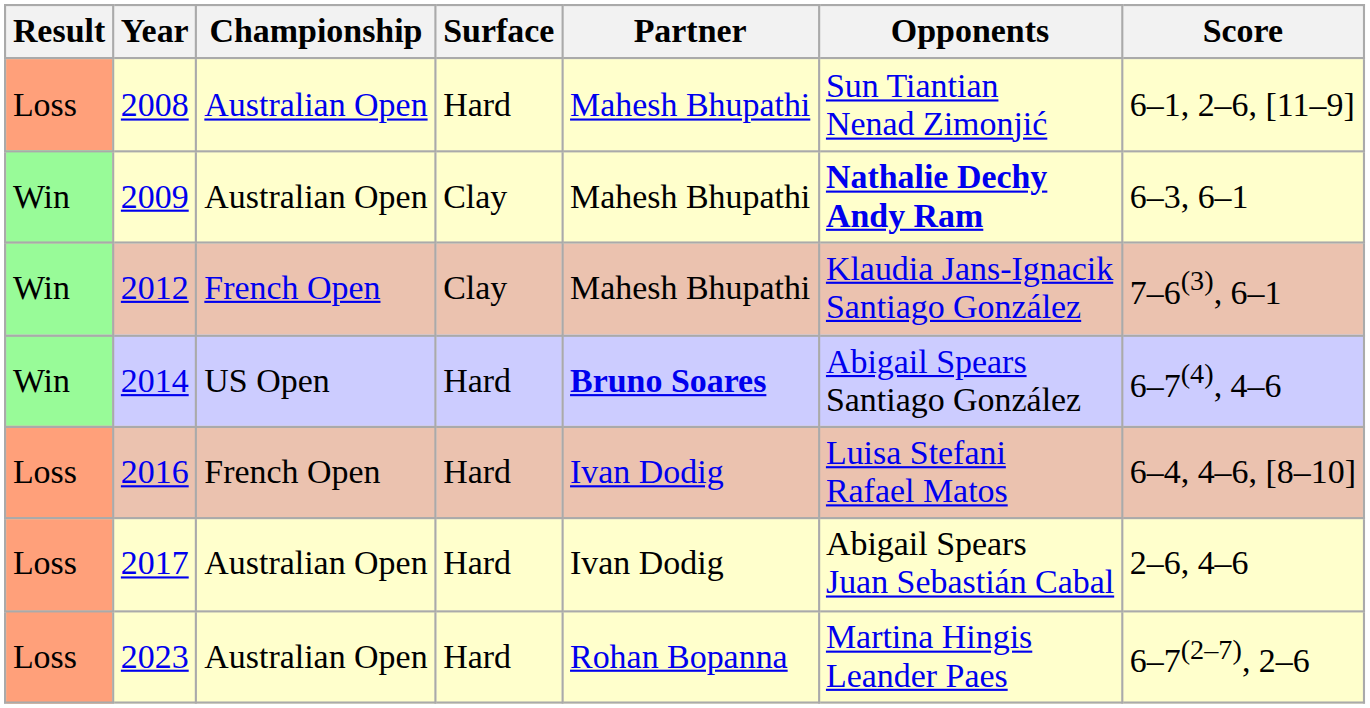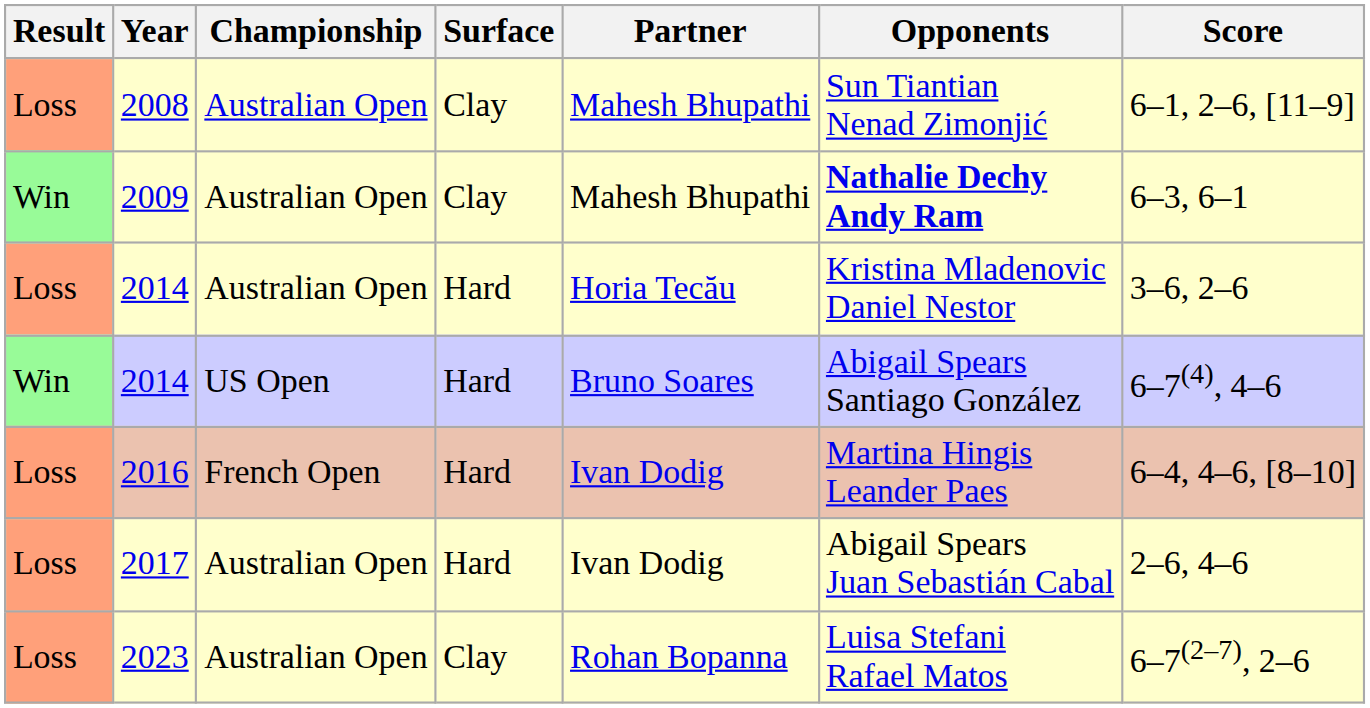 <table class="sortable wikitable">
 <tr>
 <th>Result</th>
 <th>Year</th>
 <th>Championship</th>
 <th>Surface</th>
 <th>Partner</th>
 <th>Opponents</th>
 <th class="unsortable">Score</th>
 </tr>
 <tr style="background:#ffc;">
 <td style="background:#ffa07a;">Loss</td>
 <td><a href='#'>2008</a></td>
 <td><a href='#'>Australian Open</a></td>
-<td>Hard</td>
+<td>Clay</td>
 <td> <a href='#'>Mahesh Bhupathi</a></td>
 <td> <a href='#'>Sun Tiantian</a> <br>  <a href='#'>Nenad Zimonjić</a></td>
 <td>6–1, 2–6, [11–9]</td>
 </tr>
 <tr style="background:#ffc;">
 <td style="background:#98fb98;">Win</td>
 <td><a href='#'>2009</a></td>
 <td>Australian Open</td>
 <td>Clay</td>
 <td> Mahesh Bhupathi</td>
 <td><strong> <a href='#'>Nathalie Dechy</a> <br>  <a href='#'>Andy Ram</a></strong></td>
 <td>6–3, 6–1</td>
 </tr>
-<tr style="background:#ebc2af;">
-<td style="background:#98fb98;">Win</td>
-<td><a href='#'>2012</a></td>
-<td><a href='#'>French Open</a></td>
-<td>Clay</td>
-<td> Mahesh Bhupathi</td>
-<td> <a href='#'>Klaudia Jans-Ignacik</a> <br>  <a href='#'>Santiago González</a></td>
-<td>7–6<sup>(3)</sup>, 6–1</td>
+<tr style="background:#ffc;">
+<td style="background:#ffa07a;">Loss</td>
+<td><a href='#'>2014</a></td>
+<td>Australian Open</td>
+<td>Hard</td>
+<td> <a href='#'>Horia Tecău</a></td>
+<td> <a href='#'>Kristina Mladenovic</a> <br>  <a href='#'>Daniel Nestor</a></td>
+<td>3–6, 2–6</td>
 </tr>
 <tr style="background:#ccf;">
 <td style="background:#98fb98;">Win</td>
 <td><a href='#'>2014</a></td>
 <td>US Open</td>
 <td>Hard</td>
-<td><strong> <a href='#'>Bruno Soares</a></strong></td>
+<td> <a href='#'>Bruno Soares</a></td>
 <td> <a href='#'>Abigail Spears</a> <br>  Santiago González</td>
 <td>6–7<sup>(4)</sup>, 4–6</td>
 </tr>
 <tr style="background:#ebc2af;">
 <td style="background:#ffa07a;">Loss</td>
 <td><a href='#'>2016</a></td>
 <td>French Open</td>
 <td>Hard</td>
 <td> <a href='#'>Ivan Dodig</a></td>
-<td> <a href='#'>Luisa Stefani</a> <br>  <a href='#'>Rafael Matos</a></td>
+<td> <a href='#'>Martina Hingis</a> <br>  <a href='#'>Leander Paes</a></td>
 <td>6–4, 4–6, [8–10]</td>
 </tr>
 <tr style="background:#ffc;">
 <td style="background:#ffa07a;">Loss</td>
 <td><a href='#'>2017</a></td>
 <td>Australian Open</td>
 <td>Hard</td>
 <td> Ivan Dodig</td>
 <td> Abigail Spears <br>  <a href='#'>Juan Sebastián Cabal</a></td>
 <td>2–6, 4–6</td>
 </tr>
 <tr bgcolor=#FFFFCC>
 <td bgcolor=FFA07A>Loss</td>
 <td><a href='#'>2023</a></td>
 <td>Australian Open</td>
-<td>Hard</td>
+<td>Clay</td>
 <td> <a href='#'>Rohan Bopanna</a></td>
-<td> <a href='#'>Martina Hingis</a> <br>  <a href='#'>Leander Paes</a></td>
+<td> <a href='#'>Luisa Stefani</a> <br>  <a href='#'>Rafael Matos</a></td>
 <td>6–7<sup>(2–7)</sup>, 2–6</td>
 </tr>
 </table>
